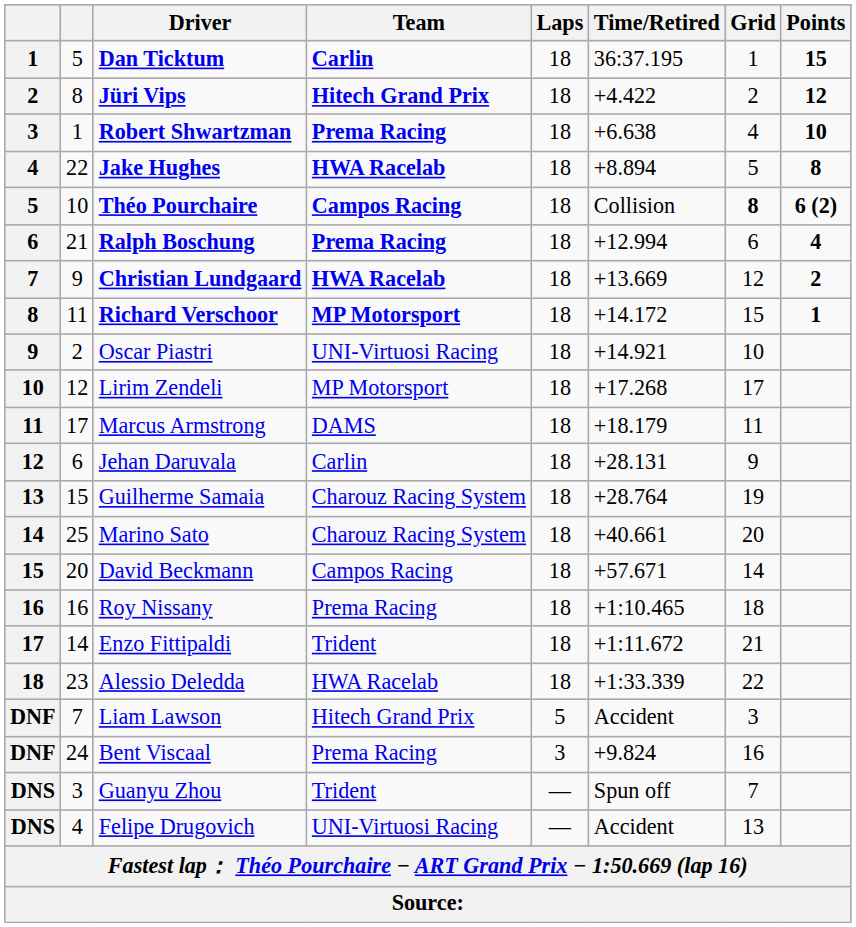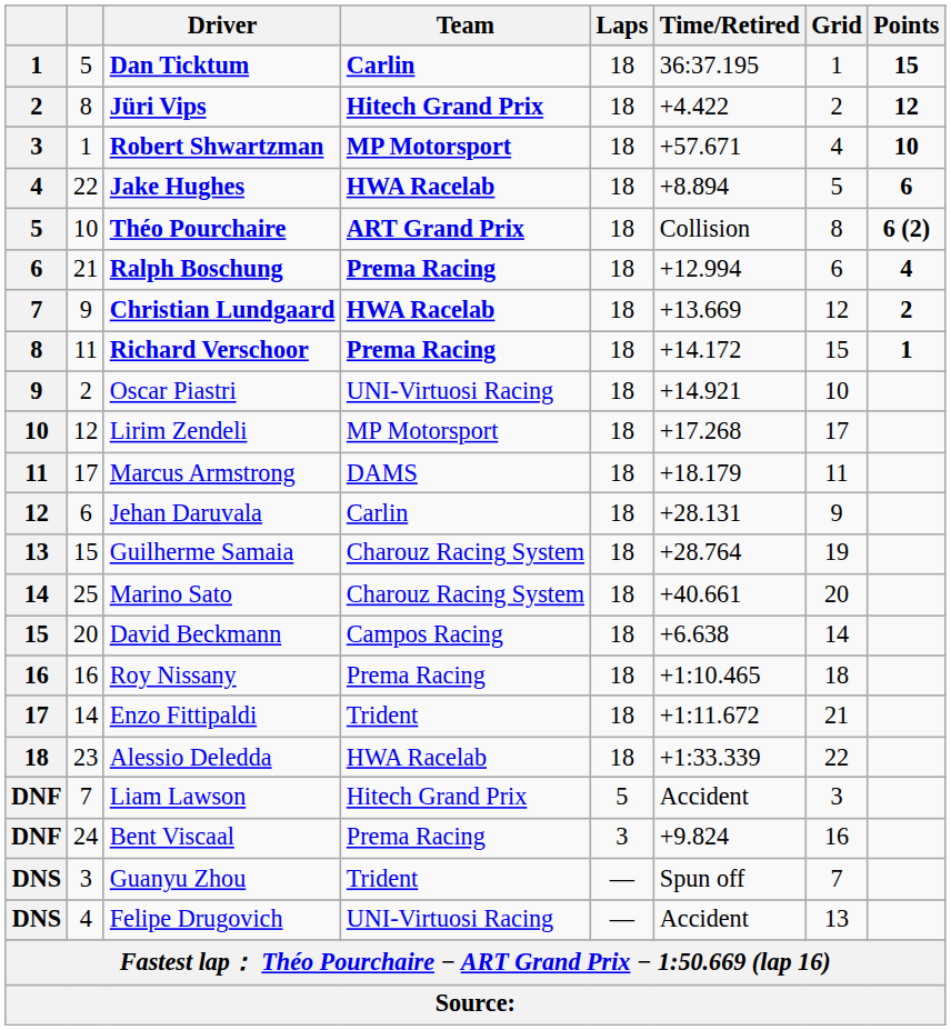 <table class="wikitable" style="font-size: 85%;">
 <tr>
 <th></th>
 <th></th>
 <th>Driver</th>
 <th>Team</th>
 <th>Laps</th>
 <th>Time/Retired</th>
 <th>Grid</th>
 <th>Points</th>
 </tr>
 <tr>
 <th>1</th>
 <td align="center">5</td>
 <td><strong> <a href='#'>Dan Ticktum</a></strong></td>
 <td><a href='#'><strong>Carlin</strong></a></td>
 <td align="center">18</td>
 <td>36:37.195</td>
 <td align="center">1</td>
 <td align="center"><strong>15</strong></td>
 </tr>
 <tr>
 <th>2</th>
 <td align="center">8</td>
 <td><strong> <a href='#'>Jüri Vips</a></strong></td>
 <td><strong><a href='#'>Hitech Grand Prix</a></strong></td>
 <td align="center">18</td>
 <td>+4.422</td>
 <td align="center">2</td>
 <td align="center"><strong>12</strong></td>
 </tr>
 <tr>
 <th>3</th>
 <td align="center">1</td>
 <td><strong> <a href='#'>Robert Shwartzman</a></strong></td>
-<td><a href='#'><strong>Prema Racing</strong></a></td>
+<td><strong><a href='#'>MP Motorsport</a></strong></td>
 <td align="center">18</td>
-<td>+6.638</td>
+<td>+57.671</td>
 <td align="center">4</td>
 <td align="center"><strong>10</strong></td>
 </tr>
 <tr>
 <th>4</th>
 <td align="center">22</td>
 <td><strong> <a href='#'>Jake Hughes</a></strong></td>
 <td><a href='#'><strong>HWA Racelab</strong></a></td>
 <td align="center">18</td>
 <td>+8.894</td>
 <td align="center">5</td>
-<td align="center"><strong>8</strong></td>
+<td align="center"><strong>6</strong></td>
 </tr>
 <tr>
 <th>5</th>
 <td align="center">10</td>
 <td><strong> <a href='#'>Théo Pourchaire</a></strong></td>
-<td><strong><a href='#'>Campos Racing</a></strong></td>
+<td><strong><a href='#'>ART Grand Prix</a></strong></td>
 <td align="center">18</td>
 <td>Collision</td>
-<td align="center"><strong>8</strong></td>
+<td align="center">8</td>
 <td align="center"><strong>6 (2)</strong></td>
 </tr>
 <tr>
 <th>6</th>
 <td align="center">21</td>
 <td><strong> <a href='#'>Ralph Boschung</a></strong></td>
 <td><a href='#'><strong>Prema Racing</strong></a></td>
 <td align="center">18</td>
 <td>+12.994</td>
 <td align="center">6</td>
 <td align="center"><strong>4</strong></td>
 </tr>
 <tr>
 <th>7</th>
 <td align="center">9</td>
 <td><strong> <a href='#'>Christian Lundgaard</a></strong></td>
 <td><a href='#'><strong>HWA Racelab</strong></a></td>
 <td align="center">18</td>
 <td>+13.669</td>
 <td align="center">12</td>
 <td align="center"><strong>2</strong></td>
 </tr>
 <tr>
 <th>8</th>
 <td align="center">11</td>
 <td><strong> <a href='#'>Richard Verschoor</a></strong></td>
-<td><strong><a href='#'>MP Motorsport</a></strong></td>
+<td><a href='#'><strong>Prema Racing</strong></a></td>
 <td align="center">18</td>
 <td>+14.172</td>
 <td align="center">15</td>
 <td align="center"><strong>1</strong></td>
 </tr>
 <tr>
 <th>9</th>
 <td align="center">2</td>
 <td> <a href='#'>Oscar Piastri</a></td>
 <td><a href='#'>UNI-Virtuosi Racing</a></td>
 <td align="center">18</td>
 <td>+14.921</td>
 <td align="center">10</td>
 <td align="center"></td>
 </tr>
 <tr>
 <th>10</th>
 <td align="center">12</td>
 <td> <a href='#'>Lirim Zendeli</a></td>
 <td><a href='#'>MP Motorsport</a></td>
 <td align="center">18</td>
 <td>+17.268</td>
 <td align="center">17</td>
 <td align="center"></td>
 </tr>
 <tr>
 <th>11</th>
 <td align="center">17</td>
 <td> <a href='#'>Marcus Armstrong</a></td>
 <td><a href='#'>DAMS</a></td>
 <td align="center">18</td>
 <td>+18.179</td>
 <td align="center">11</td>
 <td align="center"></td>
 </tr>
 <tr>
 <th>12</th>
 <td align="center">6</td>
 <td> <a href='#'>Jehan Daruvala</a></td>
 <td><a href='#'>Carlin</a></td>
 <td align="center">18</td>
 <td>+28.131</td>
 <td align="center">9</td>
 <td align="center"></td>
 </tr>
 <tr>
 <th>13</th>
 <td align="center">15</td>
 <td> <a href='#'>Guilherme Samaia</a></td>
 <td><a href='#'>Charouz Racing System</a></td>
 <td align="center">18</td>
 <td>+28.764</td>
 <td align="center">19</td>
 <td align="center"></td>
 </tr>
 <tr>
 <th>14</th>
 <td align="center">25</td>
 <td> <a href='#'>Marino Sato</a></td>
 <td><a href='#'>Charouz Racing System</a></td>
 <td align="center">18</td>
 <td>+40.661</td>
 <td align="center">20</td>
 <td align="center"></td>
 </tr>
 <tr>
 <th>15</th>
 <td align="center">20</td>
 <td> <a href='#'>David Beckmann</a></td>
 <td><a href='#'>Campos Racing</a></td>
 <td align="center">18</td>
-<td>+57.671</td>
+<td>+6.638</td>
 <td align="center">14</td>
 <td align="center"></td>
 </tr>
 <tr>
 <th>16</th>
 <td align="center">16</td>
 <td> <a href='#'>Roy Nissany</a></td>
 <td><a href='#'>Prema Racing</a></td>
 <td align="center">18</td>
 <td>+1:10.465</td>
 <td align="center">18</td>
 <td align="center"></td>
 </tr>
 <tr>
 <th>17</th>
 <td align="center">14</td>
 <td> <a href='#'>Enzo Fittipaldi</a></td>
 <td><a href='#'>Trident</a></td>
 <td align="center">18</td>
 <td>+1:11.672</td>
 <td align="center">21</td>
 <td align="center"></td>
 </tr>
 <tr>
 <th>18</th>
 <td align="center">23</td>
 <td> <a href='#'>Alessio Deledda</a></td>
 <td><a href='#'>HWA Racelab</a></td>
 <td align="center">18</td>
 <td>+1:33.339</td>
 <td align="center">22</td>
 <td align="center"></td>
 </tr>
 <tr>
 <th>DNF</th>
 <td align="center">7</td>
 <td> <a href='#'>Liam Lawson</a></td>
 <td><a href='#'>Hitech Grand Prix</a></td>
 <td align="center">5</td>
 <td>Accident</td>
 <td align="center">3</td>
 <td align="center"></td>
 </tr>
 <tr>
 <th>DNF</th>
 <td align="center">24</td>
 <td> <a href='#'>Bent Viscaal</a></td>
 <td><a href='#'>Prema Racing</a></td>
 <td align="center">3</td>
 <td>+9.824</td>
 <td align="center">16</td>
 <td align="center"></td>
 </tr>
 <tr>
 <th>DNS</th>
 <td align="center">3</td>
 <td> <a href='#'>Guanyu Zhou</a></td>
 <td><a href='#'>Trident</a></td>
 <td align="center">—</td>
 <td>Spun off</td>
 <td align="center">7</td>
 <td align="center"></td>
 </tr>
 <tr>
 <th>DNS</th>
 <td align="center">4</td>
 <td> <a href='#'>Felipe Drugovich</a></td>
 <td><a href='#'>UNI-Virtuosi Racing</a></td>
 <td align="center">—</td>
 <td>Accident</td>
 <td align="center">13</td>
 <td align="center"></td>
 </tr>
 <tr>
 <th colspan="8" align="center"><em>Fastest lap：  <a href='#'>Théo Pourchaire</a> − <a href='#'>ART Grand Prix</a> − 1:50.669 (lap 16)</em></th>
 </tr>
 <tr>
 <th colspan="8">Source:</th>
 </tr>
 </table>
